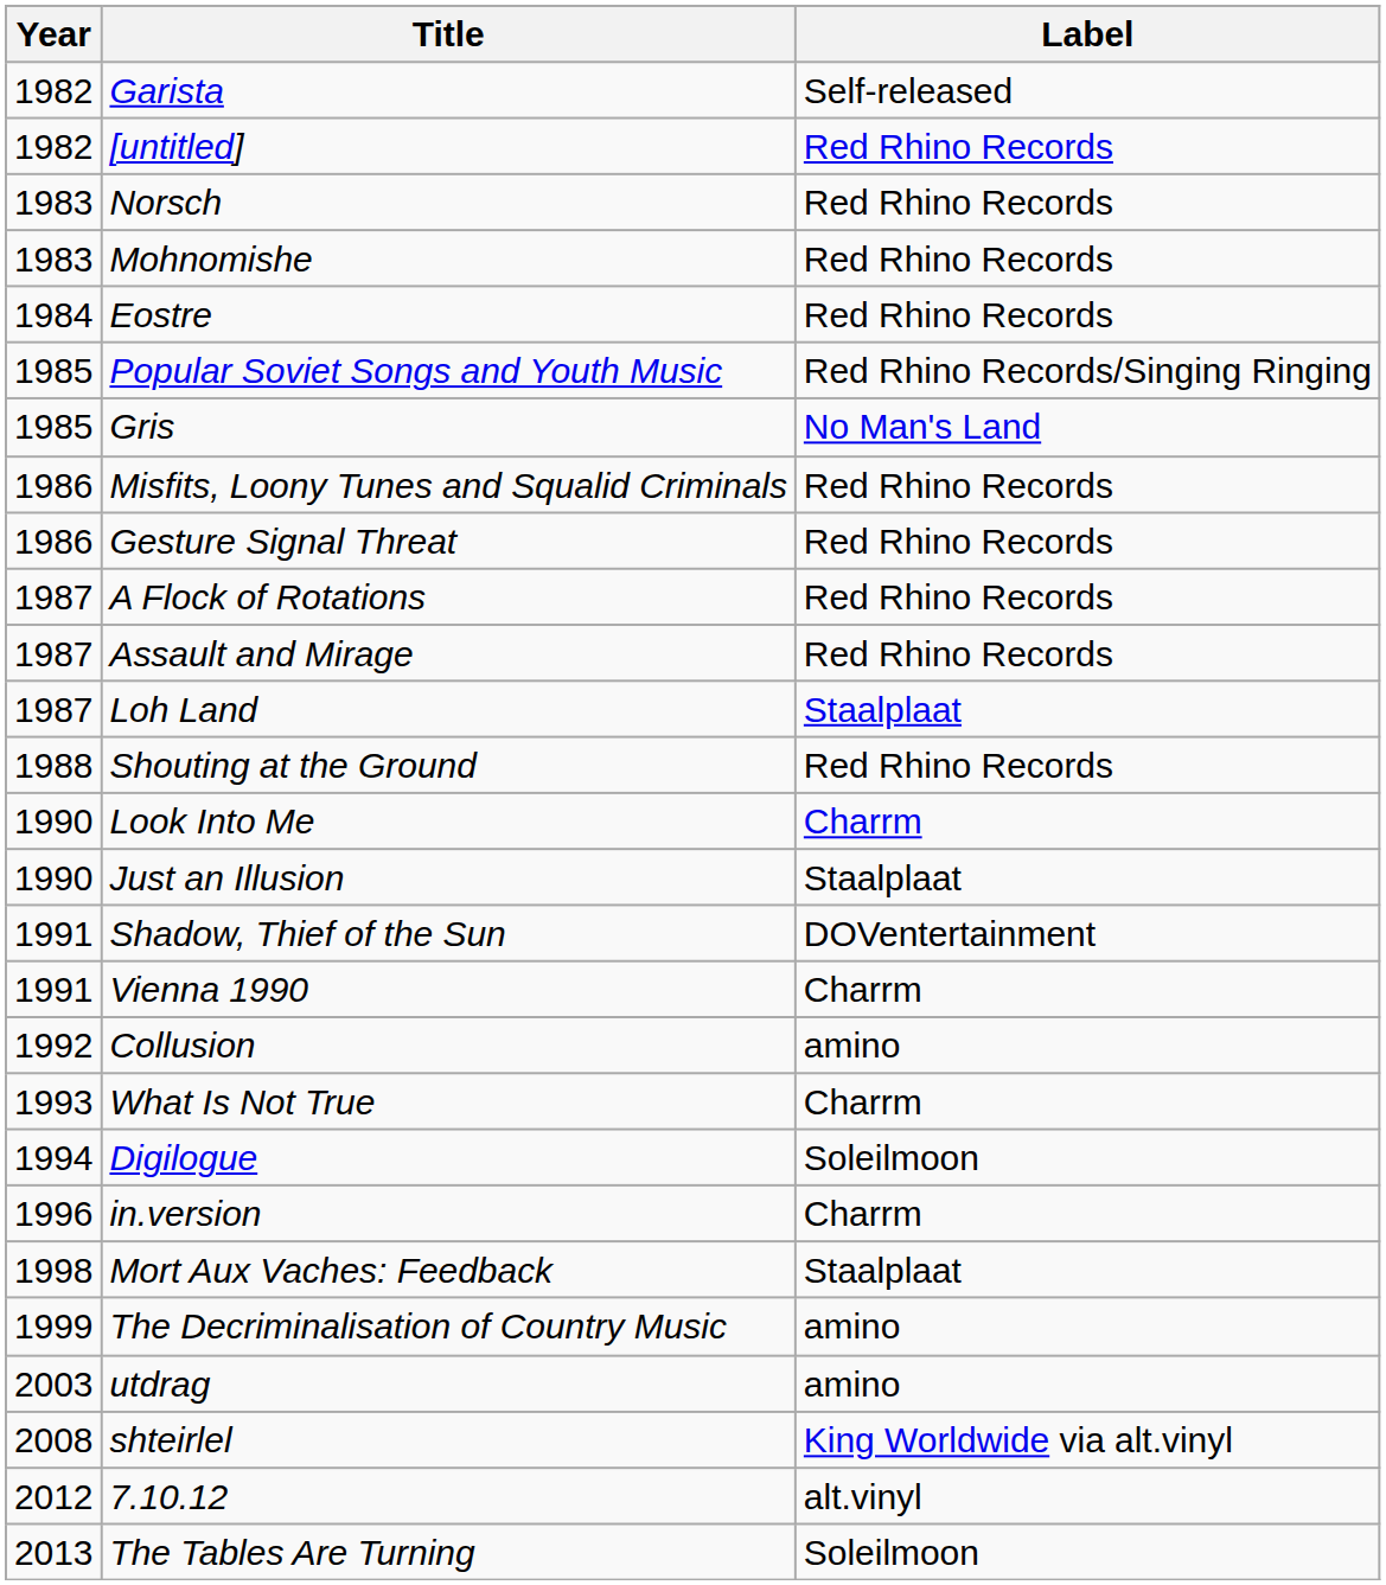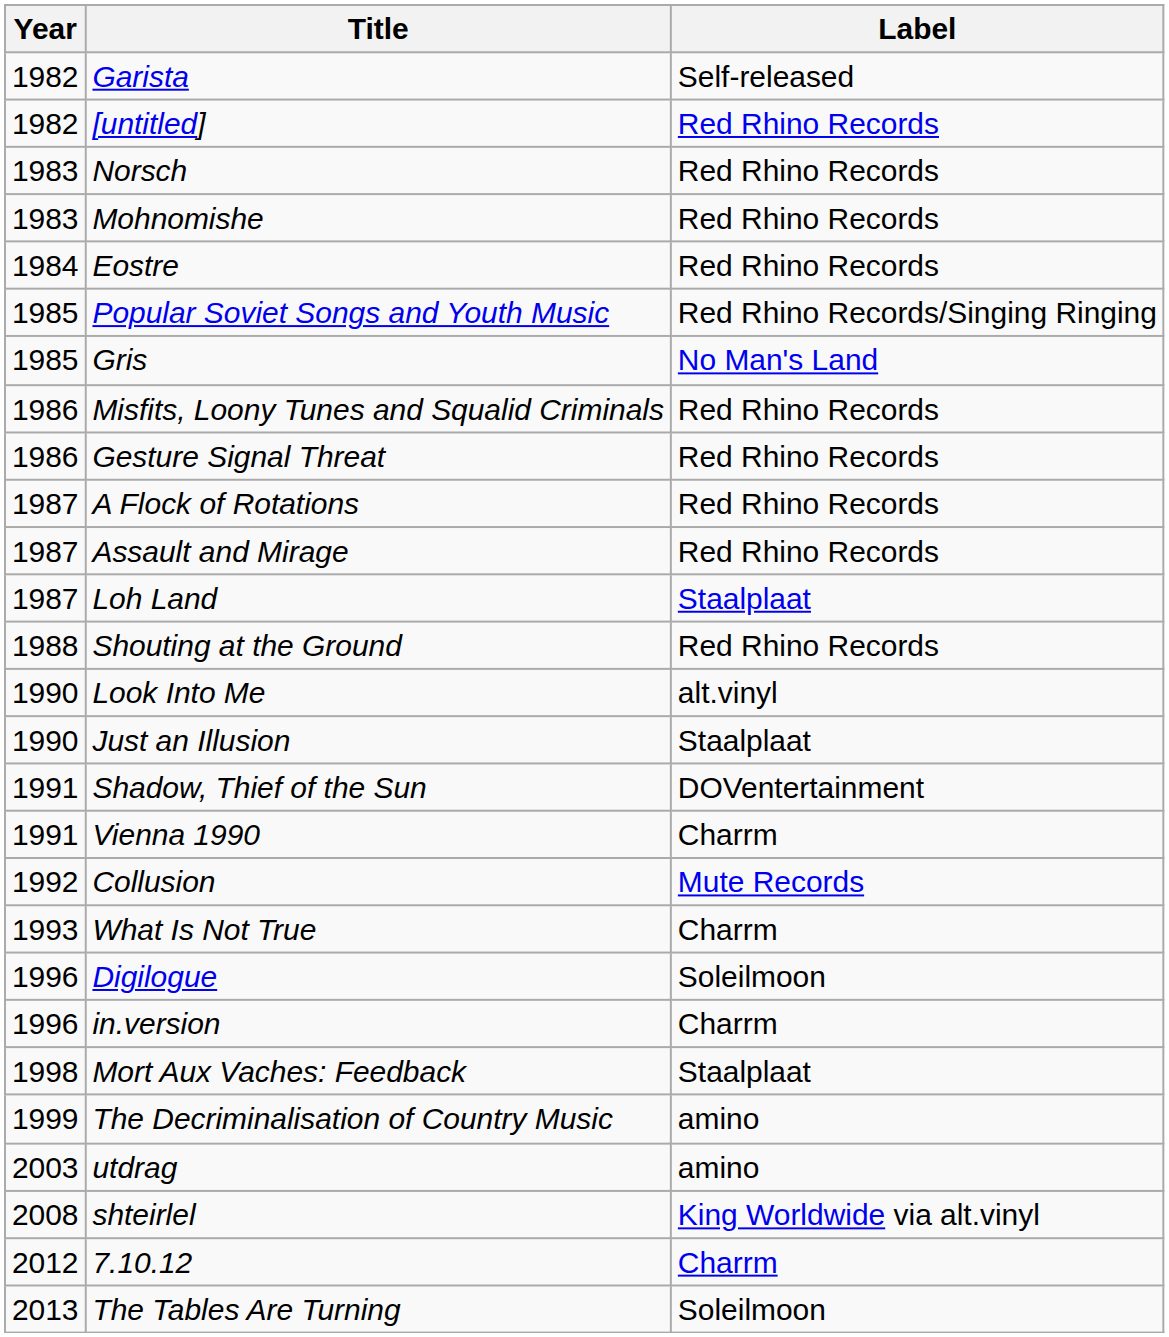 <table class="wikitable" style="font-size:95%;">
 <tr>
 <th>Year</th>
 <th>Title</th>
 <th>Label</th>
 </tr>
 <tr>
 <td>1982</td>
 <td><em><a href='#'>Garista</a></em></td>
 <td>Self-released</td>
 </tr>
 <tr>
 <td>1982</td>
 <td><em><a href='#'>[untitled</a>]</em></td>
 <td><a href='#'>Red Rhino Records</a></td>
 </tr>
 <tr>
 <td>1983</td>
 <td><em>Norsch</em></td>
 <td>Red Rhino Records</td>
 </tr>
 <tr>
 <td>1983</td>
 <td><em>Mohnomishe</em></td>
 <td>Red Rhino Records</td>
 </tr>
 <tr>
 <td>1984</td>
 <td><em>Eostre</em></td>
 <td>Red Rhino Records</td>
 </tr>
 <tr>
 <td>1985</td>
 <td><em><a href='#'>Popular Soviet Songs and Youth Music</a></em></td>
 <td>Red Rhino Records/Singing Ringing</td>
 </tr>
 <tr>
 <td>1985</td>
 <td><em>Gris</em></td>
 <td><a href='#'>No Man's Land</a></td>
 </tr>
 <tr>
 <td>1986</td>
 <td><em>Misfits, Loony Tunes and Squalid Criminals</em></td>
 <td>Red Rhino Records</td>
 </tr>
 <tr>
 <td>1986</td>
 <td><em>Gesture Signal Threat</em></td>
 <td>Red Rhino Records</td>
 </tr>
 <tr>
 <td>1987</td>
 <td><em>A Flock of Rotations</em></td>
 <td>Red Rhino Records</td>
 </tr>
 <tr>
 <td>1987</td>
 <td><em>Assault and Mirage</em></td>
 <td>Red Rhino Records</td>
 </tr>
 <tr>
 <td>1987</td>
 <td><em>Loh Land</em></td>
 <td><a href='#'>Staalplaat</a></td>
 </tr>
 <tr>
 <td>1988</td>
 <td><em>Shouting at the Ground</em></td>
 <td>Red Rhino Records</td>
 </tr>
 <tr>
 <td>1990</td>
 <td><em>Look Into Me</em></td>
-<td><a href='#'>Charrm</a></td>
+<td>alt.vinyl</td>
 </tr>
 <tr>
 <td>1990</td>
 <td><em>Just an Illusion</em></td>
 <td>Staalplaat</td>
 </tr>
 <tr>
 <td>1991</td>
 <td><em>Shadow, Thief of the Sun</em></td>
 <td>DOVentertainment</td>
 </tr>
 <tr>
 <td>1991</td>
 <td><em>Vienna 1990</em></td>
 <td>Charrm</td>
 </tr>
 <tr>
 <td>1992</td>
 <td><em>Collusion</em></td>
-<td>amino</td>
+<td><a href='#'>Mute Records</a></td>
 </tr>
 <tr>
 <td>1993</td>
 <td><em>What Is Not True</em></td>
 <td>Charrm</td>
 </tr>
 <tr>
-<td>1994</td>
+<td>1996</td>
 <td><em><a href='#'>Digilogue</a></em></td>
 <td>Soleilmoon</td>
 </tr>
 <tr>
 <td>1996</td>
 <td><em>in.version</em></td>
 <td>Charrm</td>
 </tr>
 <tr>
 <td>1998</td>
 <td><em>Mort Aux Vaches: Feedback</em></td>
 <td>Staalplaat</td>
 </tr>
 <tr>
 <td>1999</td>
 <td><em>The Decriminalisation of Country Music</em></td>
 <td>amino</td>
 </tr>
 <tr>
 <td>2003</td>
 <td><em>utdrag</em></td>
 <td>amino</td>
 </tr>
 <tr>
 <td>2008</td>
 <td><em>shteirlel</em></td>
 <td><a href='#'>King Worldwide</a> via alt.vinyl</td>
 </tr>
 <tr>
 <td>2012</td>
 <td><em>7.10.12</em></td>
-<td>alt.vinyl</td>
+<td><a href='#'>Charrm</a></td>
 </tr>
 <tr>
 <td>2013</td>
 <td><em>The Tables Are Turning</em></td>
 <td>Soleilmoon</td>
 </tr>
 <tr>
 </tr>
 </table>
